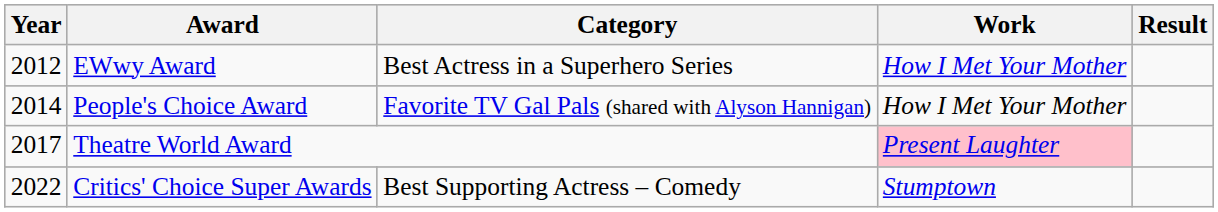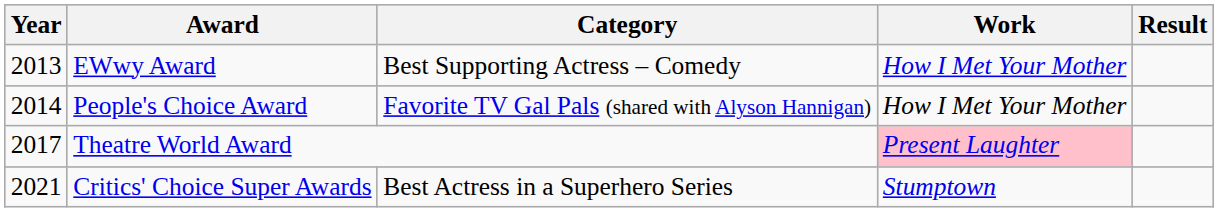 <table class="wikitable">
 <tr style="text-align:center;">
 <th>Year</th>
 <th>Award</th>
 <th>Category</th>
 <th>Work</th>
 <th>Result</th>
 </tr>
 <tr>
-<td>2012</td>
+<td>2013</td>
 <td><a href='#'>EWwy Award</a></td>
-<td>Best Actress in a Superhero Series</td>
+<td>Best Supporting Actress – Comedy</td>
 <td><em><a href='#'>How I Met Your Mother</a></em></td>
 <td></td>
 </tr>
 <tr>
 <td>2014</td>
 <td><a href='#'>People's Choice Award</a></td>
 <td><a href='#'>Favorite TV Gal Pals</a> <small>(shared with <a href='#'>Alyson Hannigan</a>)</small></td>
 <td><em>How I Met Your Mother</em></td>
 <td></td>
 </tr>
 <tr>
 <td>2017</td>
 <td colspan="2"><a href='#'>Theatre World Award</a></td>
 <td style="background: pink;"><em><a href='#'>Present Laughter</a></em></td>
 <td></td>
 </tr>
 <tr>
-<td>2022</td>
+<td>2021</td>
 <td><a href='#'>Critics' Choice Super Awards</a></td>
-<td>Best Supporting Actress – Comedy</td>
+<td>Best Actress in a Superhero Series</td>
 <td><em><a href='#'>Stumptown</a></em></td>
 <td></td>
 </tr>
 </table>
